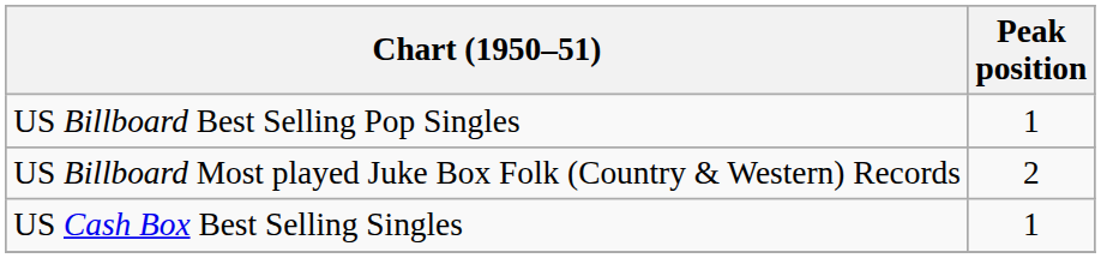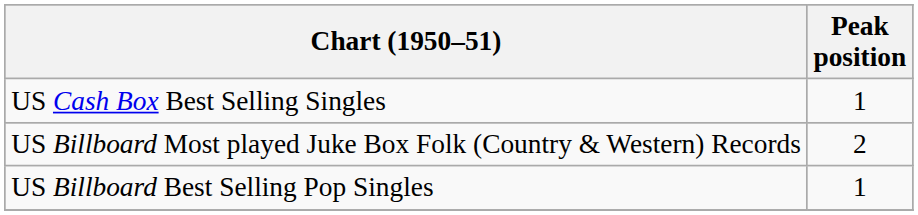 <table class="wikitable sortable">
 <tr>
 <th align="left">Chart (1950–51)</th>
 <th style="text-align:center;">Peak<br>position</th>
 </tr>
 <tr>
-<td align="left">US <em>Billboard</em> Best Selling Pop Singles</td>
-<td style="text-align:center;">1</td>
+<td>US <a href='#'><em>Cash Box</em></a> Best Selling Singles</td>
+<td align="center">1</td>
 </tr>
 <tr>
 <td align="left">US <em>Billboard</em> Most played Juke Box Folk (Country & Western) Records</td>
 <td style="text-align:center;">2</td>
 </tr>
 <tr>
-<td>US <a href='#'><em>Cash Box</em></a> Best Selling Singles</td>
-<td align="center">1</td>
+<td align="left">US <em>Billboard</em> Best Selling Pop Singles</td>
+<td style="text-align:center;">1</td>
 </tr>
 <tr>
 </tr>
 </table>
